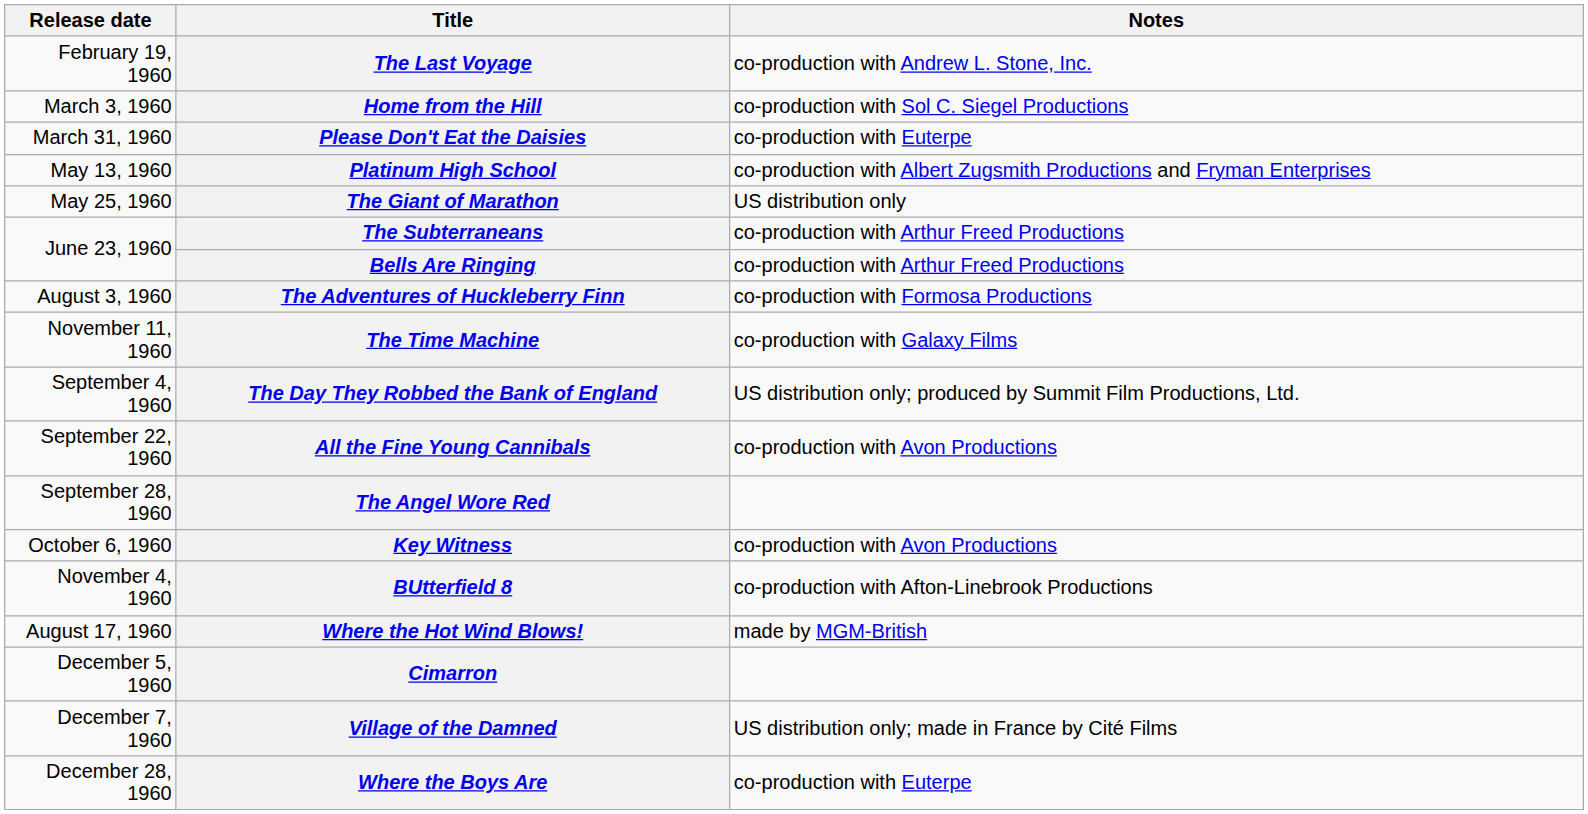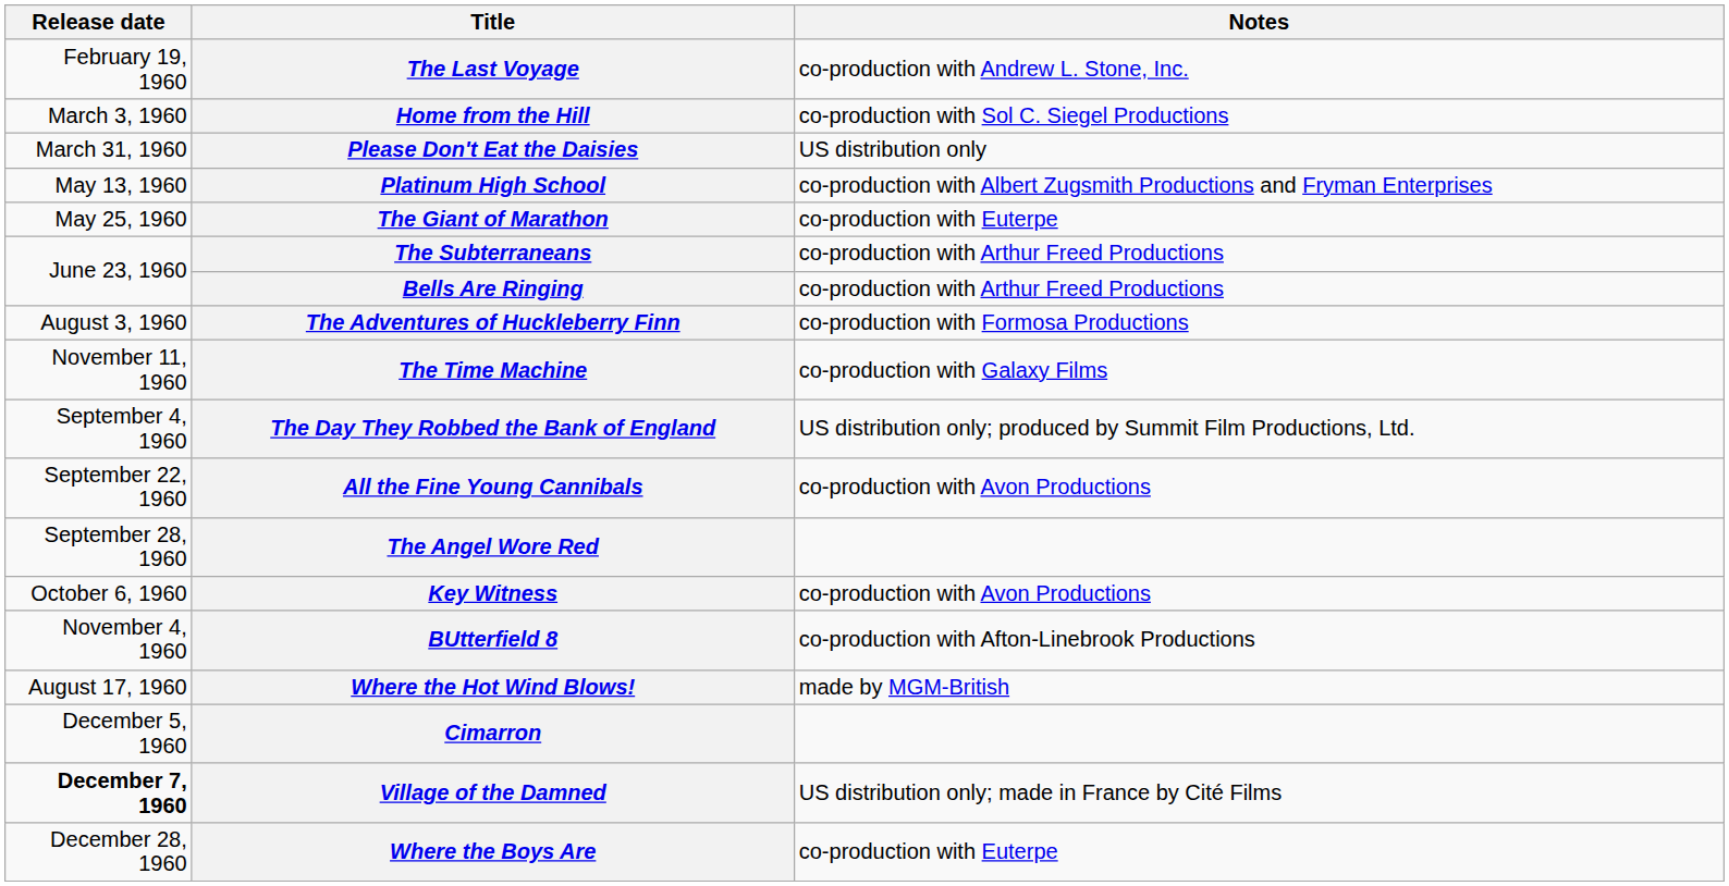 <table class="wikitable sortable" style="width:100%;">
 <tr>
 <th scope="col" style="width:130px;">Release date</th>
 <th>Title</th>
 <th>Notes</th>
 </tr>
 <tr>
 <td style="text-align:right;">February 19, 1960</td>
 <th scope="row"><em><a href='#'>The Last Voyage</a></em></th>
 <td>co-production with <a href='#'>Andrew L. Stone, Inc.</a></td>
 </tr>
 <tr>
 <td style="text-align:right;">March 3, 1960</td>
 <th scope="row"><em><a href='#'>Home from the Hill</a></em></th>
 <td>co-production with <a href='#'>Sol C. Siegel Productions</a></td>
 </tr>
 <tr>
 <td style="text-align:right;">March 31, 1960</td>
 <th scope="row"><em><a href='#'>Please Don't Eat the Daisies</a></em></th>
-<td>co-production with <a href='#'>Euterpe</a></td>
+<td>US distribution only</td>
 </tr>
 <tr>
 <td style="text-align:right;">May 13, 1960</td>
 <th scope="row"><em><a href='#'>Platinum High School</a></em></th>
 <td>co-production with <a href='#'>Albert Zugsmith Productions</a> and <a href='#'>Fryman Enterprises</a></td>
 </tr>
 <tr>
 <td style="text-align:right;">May 25, 1960</td>
 <th scope="row"><em><a href='#'>The Giant of Marathon</a></em></th>
-<td>US distribution only</td>
+<td>co-production with <a href='#'>Euterpe</a></td>
 </tr>
 <tr>
 <td rowspan="2" style="text-align:right;">June 23, 1960</td>
 <th scope="row"><em><a href='#'>The Subterraneans</a></em></th>
 <td>co-production with <a href='#'>Arthur Freed Productions</a></td>
 </tr>
 <tr>
 <th scope="row"><em><a href='#'>Bells Are Ringing</a></em></th>
 <td>co-production with <a href='#'>Arthur Freed Productions</a></td>
 </tr>
 <tr>
 <td style="text-align:right;">August 3, 1960</td>
 <th scope="row"><em><a href='#'>The Adventures of Huckleberry Finn</a></em></th>
 <td>co-production with <a href='#'>Formosa Productions</a></td>
 </tr>
 <tr>
 <td style="text-align:right;">November 11, 1960</td>
 <th scope="row"><em><a href='#'>The Time Machine</a></em></th>
 <td>co-production with <a href='#'>Galaxy Films</a></td>
 </tr>
 <tr>
 <td style="text-align:right;">September 4, 1960</td>
 <th scope="row"><em><a href='#'>The Day They Robbed the Bank of England</a></em></th>
 <td>US distribution only; produced by Summit Film Productions, Ltd.</td>
 </tr>
 <tr>
 <td style="text-align:right;">September 22, 1960</td>
 <th scope="row"><em><a href='#'>All the Fine Young Cannibals</a></em></th>
 <td>co-production with <a href='#'>Avon Productions</a></td>
 </tr>
 <tr>
 <td style="text-align:right;">September 28, 1960</td>
 <th scope="row"><em><a href='#'>The Angel Wore Red</a></em></th>
 <td></td>
 </tr>
 <tr>
 <td style="text-align:right;">October 6, 1960</td>
 <th scope="row"><em><a href='#'>Key Witness</a></em></th>
 <td>co-production with <a href='#'>Avon Productions</a></td>
 </tr>
 <tr>
 <td style="text-align:right;">November 4, 1960</td>
 <th scope="row"><em><a href='#'>BUtterfield 8</a></em></th>
 <td>co-production with Afton-Linebrook Productions</td>
 </tr>
 <tr>
 <td style="text-align:right;">August 17, 1960</td>
 <th scope="row"><em><a href='#'>Where the Hot Wind Blows!</a></em></th>
 <td>made by <a href='#'>MGM-British</a></td>
 </tr>
 <tr>
 <td style="text-align:right;">December 5, 1960</td>
 <th scope="row"><em><a href='#'>Cimarron</a></em></th>
 <td></td>
 </tr>
 <tr>
-<td style="text-align:right;">December 7, 1960</td>
+<td style="text-align:right;"><strong>December 7, 1960</strong></td>
 <th scope="row"><em><a href='#'>Village of the Damned</a></em></th>
 <td>US distribution only; made in France by Cité Films</td>
 </tr>
 <tr>
 <td style="text-align:right;">December 28, 1960</td>
 <th scope="row"><em><a href='#'>Where the Boys Are</a></em></th>
 <td>co-production with <a href='#'>Euterpe</a></td>
 </tr>
 <tr>
 </tr>
 </table>
